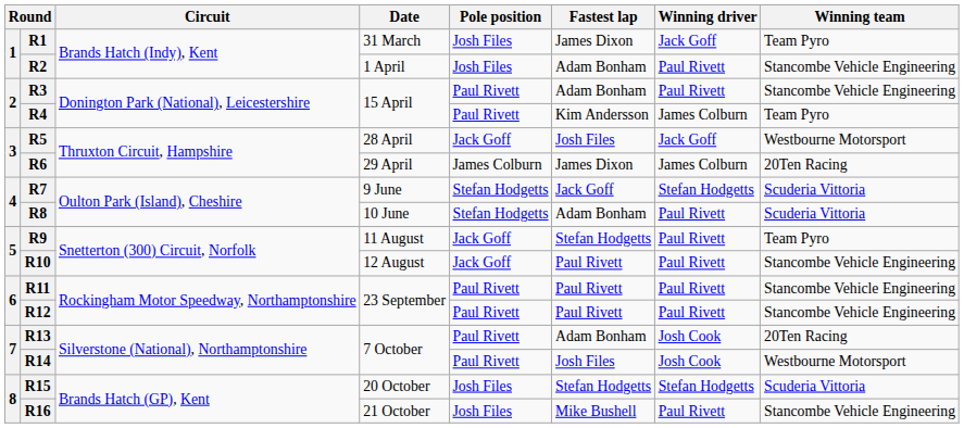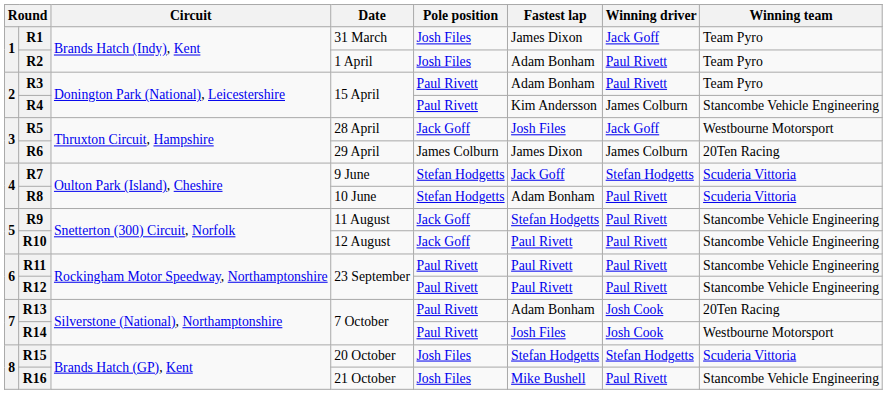 <table class="wikitable" style="font-size: 85%">
 <tr>
 <th colspan=2>Round</th>
 <th>Circuit</th>
 <th>Date</th>
 <th>Pole position</th>
 <th>Fastest lap</th>
 <th>Winning driver</th>
 <th>Winning team</th>
 </tr>
 <tr>
 <th rowspan=2>1</th>
 <th>R1</th>
 <td rowspan=2><a href='#'>Brands Hatch (Indy)</a>, <a href='#'>Kent</a></td>
 <td>31 March</td>
 <td> <a href='#'>Josh Files</a></td>
 <td> James Dixon</td>
 <td> <a href='#'>Jack Goff</a></td>
 <td>Team Pyro</td>
 </tr>
 <tr>
 <th>R2</th>
 <td>1 April</td>
 <td> <a href='#'>Josh Files</a></td>
 <td> Adam Bonham</td>
 <td> <a href='#'>Paul Rivett</a></td>
-<td>Stancombe Vehicle Engineering</td>
+<td>Team Pyro</td>
 </tr>
 <tr>
 <th rowspan=2>2</th>
 <th>R3</th>
 <td rowspan=2><a href='#'>Donington Park (National)</a>, <a href='#'>Leicestershire</a></td>
 <td rowspan=2>15 April</td>
 <td> <a href='#'>Paul Rivett</a></td>
 <td> Adam Bonham</td>
 <td> <a href='#'>Paul Rivett</a></td>
-<td>Stancombe Vehicle Engineering</td>
+<td>Team Pyro</td>
 </tr>
 <tr>
 <th>R4</th>
 <td> <a href='#'>Paul Rivett</a></td>
 <td> Kim Andersson</td>
 <td> James Colburn</td>
-<td>Team Pyro</td>
+<td>Stancombe Vehicle Engineering</td>
 </tr>
 <tr>
 <th rowspan=2>3</th>
 <th>R5</th>
 <td rowspan=2><a href='#'>Thruxton Circuit</a>, <a href='#'>Hampshire</a></td>
 <td>28 April</td>
 <td> <a href='#'>Jack Goff</a></td>
 <td> <a href='#'>Josh Files</a></td>
 <td> <a href='#'>Jack Goff</a></td>
 <td>Westbourne Motorsport</td>
 </tr>
 <tr>
 <th>R6</th>
 <td>29 April</td>
 <td> James Colburn</td>
 <td> James Dixon</td>
 <td> James Colburn</td>
 <td>20Ten Racing</td>
 </tr>
 <tr>
 <th rowspan=2>4</th>
 <th>R7</th>
 <td rowspan=2><a href='#'>Oulton Park (Island)</a>, <a href='#'>Cheshire</a></td>
 <td>9 June</td>
 <td> <a href='#'>Stefan Hodgetts</a></td>
 <td> <a href='#'>Jack Goff</a></td>
 <td> <a href='#'>Stefan Hodgetts</a></td>
 <td><a href='#'>Scuderia Vittoria</a></td>
 </tr>
 <tr>
 <th>R8</th>
 <td>10 June</td>
 <td> <a href='#'>Stefan Hodgetts</a></td>
 <td> Adam Bonham</td>
 <td> <a href='#'>Paul Rivett</a></td>
 <td><a href='#'>Scuderia Vittoria</a></td>
 </tr>
 <tr>
 <th rowspan=2>5</th>
 <th>R9</th>
 <td rowspan=2><a href='#'>Snetterton (300) Circuit</a>, <a href='#'>Norfolk</a></td>
 <td>11 August</td>
 <td> <a href='#'>Jack Goff</a></td>
 <td> <a href='#'>Stefan Hodgetts</a></td>
 <td> <a href='#'>Paul Rivett</a></td>
-<td>Team Pyro</td>
+<td>Stancombe Vehicle Engineering</td>
 </tr>
 <tr>
 <th>R10</th>
 <td>12 August</td>
 <td> <a href='#'>Jack Goff</a></td>
 <td> <a href='#'>Paul Rivett</a></td>
 <td> <a href='#'>Paul Rivett</a></td>
 <td>Stancombe Vehicle Engineering</td>
 </tr>
 <tr>
 <th rowspan=2>6</th>
 <th>R11</th>
 <td rowspan=2><a href='#'>Rockingham Motor Speedway</a>, <a href='#'>Northamptonshire</a></td>
 <td rowspan=2>23 September</td>
 <td> <a href='#'>Paul Rivett</a></td>
 <td> <a href='#'>Paul Rivett</a></td>
 <td> <a href='#'>Paul Rivett</a></td>
 <td>Stancombe Vehicle Engineering</td>
 </tr>
 <tr>
 <th>R12</th>
 <td> <a href='#'>Paul Rivett</a></td>
 <td> <a href='#'>Paul Rivett</a></td>
 <td> <a href='#'>Paul Rivett</a></td>
 <td>Stancombe Vehicle Engineering</td>
 </tr>
 <tr>
 <th rowspan=2>7</th>
 <th>R13</th>
 <td rowspan=2><a href='#'>Silverstone (National)</a>, <a href='#'>Northamptonshire</a></td>
 <td rowspan=2>7 October</td>
 <td> <a href='#'>Paul Rivett</a></td>
 <td> Adam Bonham</td>
 <td> <a href='#'>Josh Cook</a></td>
 <td>20Ten Racing</td>
 </tr>
 <tr>
 <th>R14</th>
 <td> <a href='#'>Paul Rivett</a></td>
 <td> <a href='#'>Josh Files</a></td>
 <td> <a href='#'>Josh Cook</a></td>
 <td>Westbourne Motorsport</td>
 </tr>
 <tr>
 <th rowspan=2>8</th>
 <th>R15</th>
 <td rowspan=2><a href='#'>Brands Hatch (GP)</a>, <a href='#'>Kent</a></td>
 <td>20 October</td>
 <td> <a href='#'>Josh Files</a></td>
 <td> <a href='#'>Stefan Hodgetts</a></td>
 <td> <a href='#'>Stefan Hodgetts</a></td>
 <td><a href='#'>Scuderia Vittoria</a></td>
 </tr>
 <tr>
 <th>R16</th>
 <td>21 October</td>
 <td> <a href='#'>Josh Files</a></td>
 <td> <a href='#'>Mike Bushell</a></td>
 <td> <a href='#'>Paul Rivett</a></td>
 <td>Stancombe Vehicle Engineering</td>
 </tr>
 </table>
